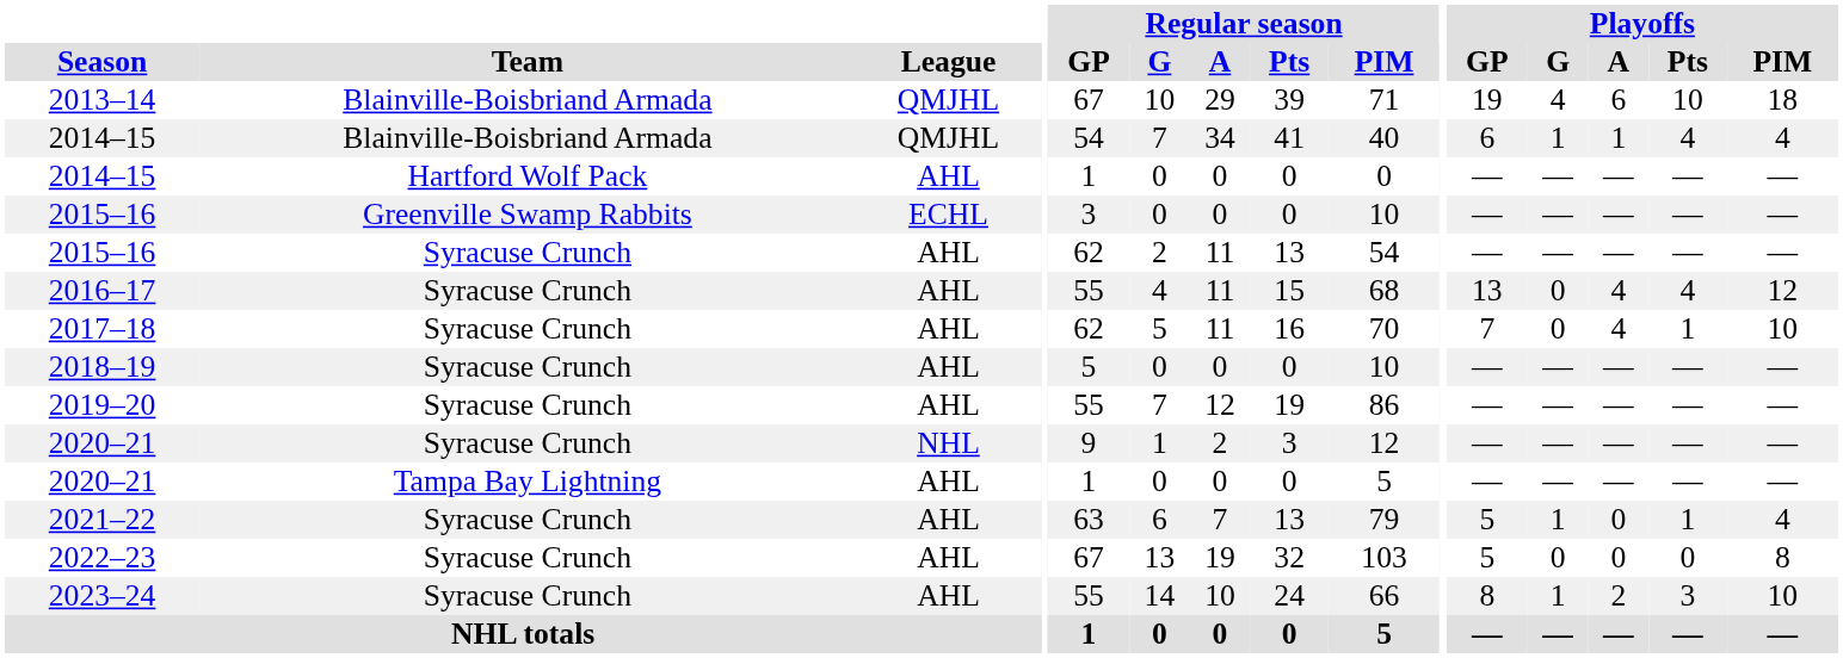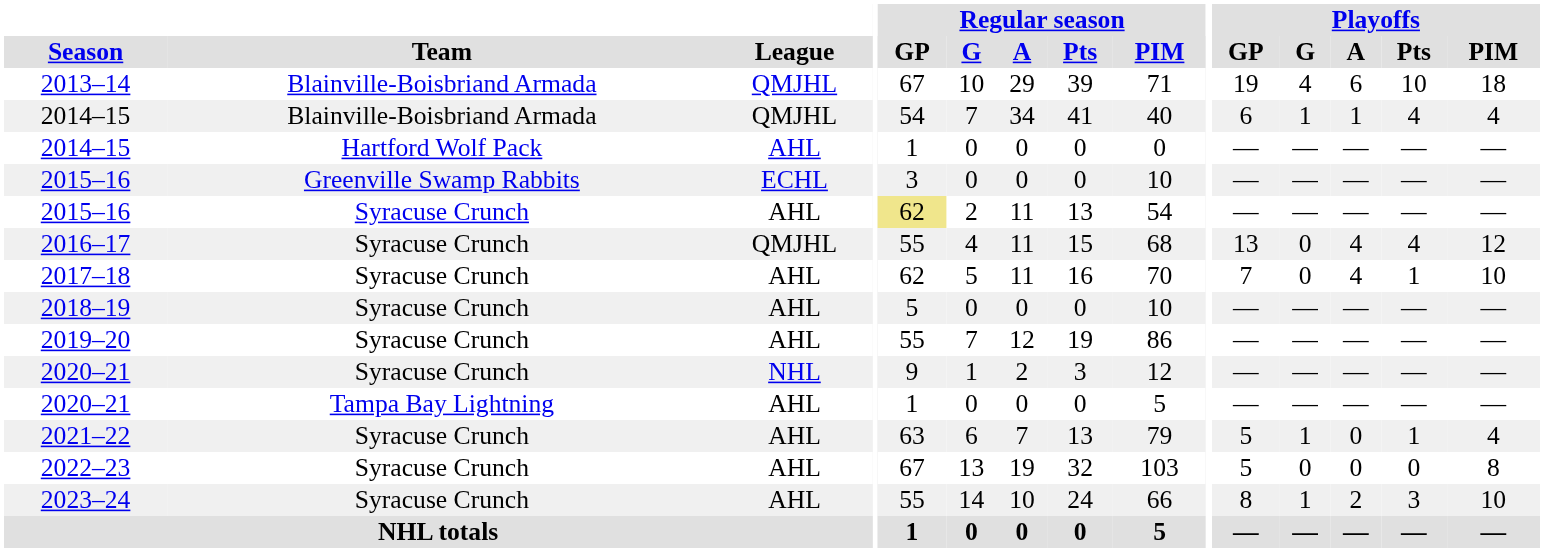 <table border="0" cellpadding="1" cellspacing="0" style="text-align:center; width:60em">
 <tr bgcolor="#e0e0e0">
 <th colspan="3" bgcolor="#ffffff"></th>
 <th rowspan="99" bgcolor="#ffffff"></th>
 <th colspan="5"><a href='#'>Regular season</a></th>
 <th rowspan="99" bgcolor="#ffffff"></th>
 <th colspan="5"><a href='#'>Playoffs</a></th>
 </tr>
 <tr bgcolor="#e0e0e0">
 <th><a href='#'>Season</a></th>
 <th>Team</th>
 <th>League</th>
 <th>GP</th>
 <th><a href='#'>G</a></th>
 <th><a href='#'>A</a></th>
 <th><a href='#'>Pts</a></th>
 <th><a href='#'>PIM</a></th>
 <th>GP</th>
 <th>G</th>
 <th>A</th>
 <th>Pts</th>
 <th>PIM</th>
 </tr>
 <tr>
 <td><a href='#'>2013–14</a></td>
 <td><a href='#'>Blainville-Boisbriand Armada</a></td>
 <td><a href='#'>QMJHL</a></td>
 <td>67</td>
 <td>10</td>
 <td>29</td>
 <td>39</td>
 <td>71</td>
 <td>19</td>
 <td>4</td>
 <td>6</td>
 <td>10</td>
 <td>18</td>
 </tr>
 <tr bgcolor="#f0f0f0">
 <td>2014–15</td>
 <td>Blainville-Boisbriand Armada</td>
 <td>QMJHL</td>
 <td>54</td>
 <td>7</td>
 <td>34</td>
 <td>41</td>
 <td>40</td>
 <td>6</td>
 <td>1</td>
 <td>1</td>
 <td>4</td>
 <td>4</td>
 </tr>
 <tr>
 <td><a href='#'>2014–15</a></td>
 <td><a href='#'>Hartford Wolf Pack</a></td>
 <td><a href='#'>AHL</a></td>
 <td>1</td>
 <td>0</td>
 <td>0</td>
 <td>0</td>
 <td>0</td>
 <td>—</td>
 <td>—</td>
 <td>—</td>
 <td>—</td>
 <td>—</td>
 </tr>
 <tr bgcolor="#f0f0f0">
 <td><a href='#'>2015–16</a></td>
 <td><a href='#'>Greenville Swamp Rabbits</a></td>
 <td><a href='#'>ECHL</a></td>
 <td>3</td>
 <td>0</td>
 <td>0</td>
 <td>0</td>
 <td>10</td>
 <td>—</td>
 <td>—</td>
 <td>—</td>
 <td>—</td>
 <td>—</td>
 </tr>
 <tr>
 <td><a href='#'>2015–16</a></td>
 <td><a href='#'>Syracuse Crunch</a></td>
 <td>AHL</td>
-<td>62</td>
+<td style="background: khaki;">62</td>
 <td>2</td>
 <td>11</td>
 <td>13</td>
 <td>54</td>
 <td>—</td>
 <td>—</td>
 <td>—</td>
 <td>—</td>
 <td>—</td>
 </tr>
 <tr bgcolor="#f0f0f0">
 <td><a href='#'>2016–17</a></td>
 <td>Syracuse Crunch</td>
-<td>AHL</td>
+<td>QMJHL</td>
 <td>55</td>
 <td>4</td>
 <td>11</td>
 <td>15</td>
 <td>68</td>
 <td>13</td>
 <td>0</td>
 <td>4</td>
 <td>4</td>
 <td>12</td>
 </tr>
 <tr>
 <td><a href='#'>2017–18</a></td>
 <td>Syracuse Crunch</td>
 <td>AHL</td>
 <td>62</td>
 <td>5</td>
 <td>11</td>
 <td>16</td>
 <td>70</td>
 <td>7</td>
 <td>0</td>
 <td>4</td>
 <td>1</td>
 <td>10</td>
 </tr>
 <tr bgcolor="#f0f0f0">
 <td><a href='#'>2018–19</a></td>
 <td>Syracuse Crunch</td>
 <td>AHL</td>
 <td>5</td>
 <td>0</td>
 <td>0</td>
 <td>0</td>
 <td>10</td>
 <td>—</td>
 <td>—</td>
 <td>—</td>
 <td>—</td>
 <td>—</td>
 </tr>
 <tr>
 <td><a href='#'>2019–20</a></td>
 <td>Syracuse Crunch</td>
 <td>AHL</td>
 <td>55</td>
 <td>7</td>
 <td>12</td>
 <td>19</td>
 <td>86</td>
 <td>—</td>
 <td>—</td>
 <td>—</td>
 <td>—</td>
 <td>—</td>
 </tr>
 <tr bgcolor="#f0f0f0">
 <td><a href='#'>2020–21</a></td>
 <td>Syracuse Crunch</td>
 <td><a href='#'>NHL</a></td>
 <td>9</td>
 <td>1</td>
 <td>2</td>
 <td>3</td>
 <td>12</td>
 <td>—</td>
 <td>—</td>
 <td>—</td>
 <td>—</td>
 <td>—</td>
 </tr>
 <tr>
 <td><a href='#'>2020–21</a></td>
 <td><a href='#'>Tampa Bay Lightning</a></td>
 <td>AHL</td>
 <td>1</td>
 <td>0</td>
 <td>0</td>
 <td>0</td>
 <td>5</td>
 <td>—</td>
 <td>—</td>
 <td>—</td>
 <td>—</td>
 <td>—</td>
 </tr>
 <tr bgcolor="#f0f0f0">
 <td><a href='#'>2021–22</a></td>
 <td>Syracuse Crunch</td>
 <td>AHL</td>
 <td>63</td>
 <td>6</td>
 <td>7</td>
 <td>13</td>
 <td>79</td>
 <td>5</td>
 <td>1</td>
 <td>0</td>
 <td>1</td>
 <td>4</td>
 </tr>
 <tr>
 <td><a href='#'>2022–23</a></td>
 <td>Syracuse Crunch</td>
 <td>AHL</td>
 <td>67</td>
 <td>13</td>
 <td>19</td>
 <td>32</td>
 <td>103</td>
 <td>5</td>
 <td>0</td>
 <td>0</td>
 <td>0</td>
 <td>8</td>
 </tr>
 <tr bgcolor="#f0f0f0">
 <td><a href='#'>2023–24</a></td>
 <td>Syracuse Crunch</td>
 <td>AHL</td>
 <td>55</td>
 <td>14</td>
 <td>10</td>
 <td>24</td>
 <td>66</td>
 <td>8</td>
 <td>1</td>
 <td>2</td>
 <td>3</td>
 <td>10</td>
 </tr>
 <tr bgcolor="#e0e0e0">
 <th colspan="3">NHL totals</th>
 <th>1</th>
 <th>0</th>
 <th>0</th>
 <th>0</th>
 <th>5</th>
 <th>—</th>
 <th>—</th>
 <th>—</th>
 <th>—</th>
 <th>—</th>
 </tr>
 </table>
